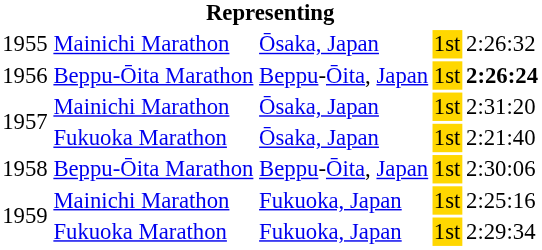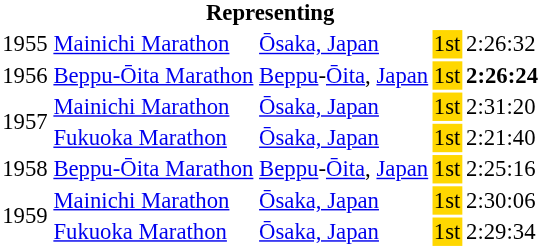 <table>
 <tr>
 <th colspan="5">Representing </th>
 </tr>
 <tr>
 <td>1955</td>
 <td><a href='#'>Mainichi Marathon</a></td>
 <td><a href='#'>Ōsaka, Japan</a></td>
 <td bgcolor="gold">1st</td>
 <td>2:26:32</td>
 </tr>
 <tr>
 <td>1956</td>
 <td><a href='#'>Beppu-Ōita Marathon</a></td>
 <td><a href='#'>Beppu</a>-<a href='#'>Ōita</a>, <a href='#'>Japan</a></td>
 <td bgcolor="gold">1st</td>
 <td><strong>2:26:24</strong></td>
 </tr>
 <tr>
 <td rowspan=2>1957</td>
 <td><a href='#'>Mainichi Marathon</a></td>
 <td><a href='#'>Ōsaka, Japan</a></td>
 <td bgcolor="gold">1st</td>
 <td>2:31:20</td>
 </tr>
 <tr>
 <td><a href='#'>Fukuoka Marathon</a></td>
 <td><a href='#'>Ōsaka, Japan</a></td>
 <td bgcolor="gold">1st</td>
 <td>2:21:40</td>
 </tr>
 <tr>
 <td>1958</td>
 <td><a href='#'>Beppu-Ōita Marathon</a></td>
 <td><a href='#'>Beppu</a>-<a href='#'>Ōita</a>, <a href='#'>Japan</a></td>
 <td bgcolor="gold">1st</td>
-<td>2:30:06</td>
+<td>2:25:16</td>
 </tr>
 <tr>
 <td rowspan=2>1959</td>
 <td><a href='#'>Mainichi Marathon</a></td>
-<td><a href='#'>Fukuoka, Japan</a></td>
+<td><a href='#'>Ōsaka, Japan</a></td>
 <td bgcolor="gold">1st</td>
-<td>2:25:16</td>
+<td>2:30:06</td>
 </tr>
 <tr>
 <td><a href='#'>Fukuoka Marathon</a></td>
-<td><a href='#'>Fukuoka, Japan</a></td>
+<td><a href='#'>Ōsaka, Japan</a></td>
 <td bgcolor="gold">1st</td>
 <td>2:29:34</td>
 </tr>
 </table>
